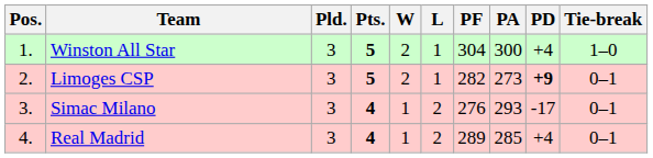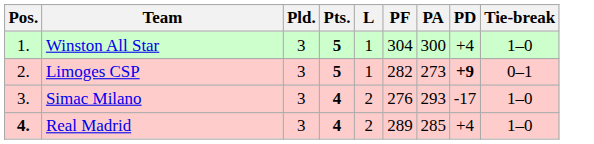 <table class="wikitable" style="text-align:center">
 <tr>
 <th width=15>Pos.</th>
 <th width=220>Team</th>
 <th width=20>Pld.</th>
 <th width=20>Pts.</th>
-<th width=20>W</th>
 <th width=20>L</th>
 <th width=20>PF</th>
 <th width=20>PA</th>
 <th width=20>PD</th>
 <th>Tie-break</th>
 </tr>
 <tr style="background: #ccffcc;">
 <td>1.</td>
 <td align=left> <a href='#'>Winston All Star</a></td>
 <td>3</td>
 <td><strong>5</strong></td>
-<td>2</td>
 <td>1</td>
 <td>304</td>
 <td>300</td>
 <td>+4</td>
 <td>1–0</td>
 </tr>
 <tr style="background:#fcc;">
 <td>2.</td>
 <td align=left> <a href='#'>Limoges CSP</a></td>
 <td>3</td>
 <td><strong>5</strong></td>
-<td>2</td>
 <td>1</td>
 <td>282</td>
 <td>273</td>
 <td><strong>+9</strong></td>
 <td>0–1</td>
 </tr>
 <tr style="background:#fcc;">
 <td>3.</td>
 <td align=left> <a href='#'>Simac Milano</a></td>
 <td>3</td>
 <td><strong>4</strong></td>
-<td>1</td>
 <td>2</td>
 <td>276</td>
 <td>293</td>
 <td>-17</td>
-<td>0–1</td>
+<td>1–0</td>
 </tr>
 <tr style="background:#fcc;">
-<td>4.</td>
+<td><strong>4.</strong></td>
 <td align=left> <a href='#'>Real Madrid</a></td>
 <td>3</td>
 <td><strong>4</strong></td>
-<td>1</td>
 <td>2</td>
 <td>289</td>
 <td>285</td>
 <td>+4</td>
-<td>0–1</td>
+<td>1–0</td>
 </tr>
 </table>
